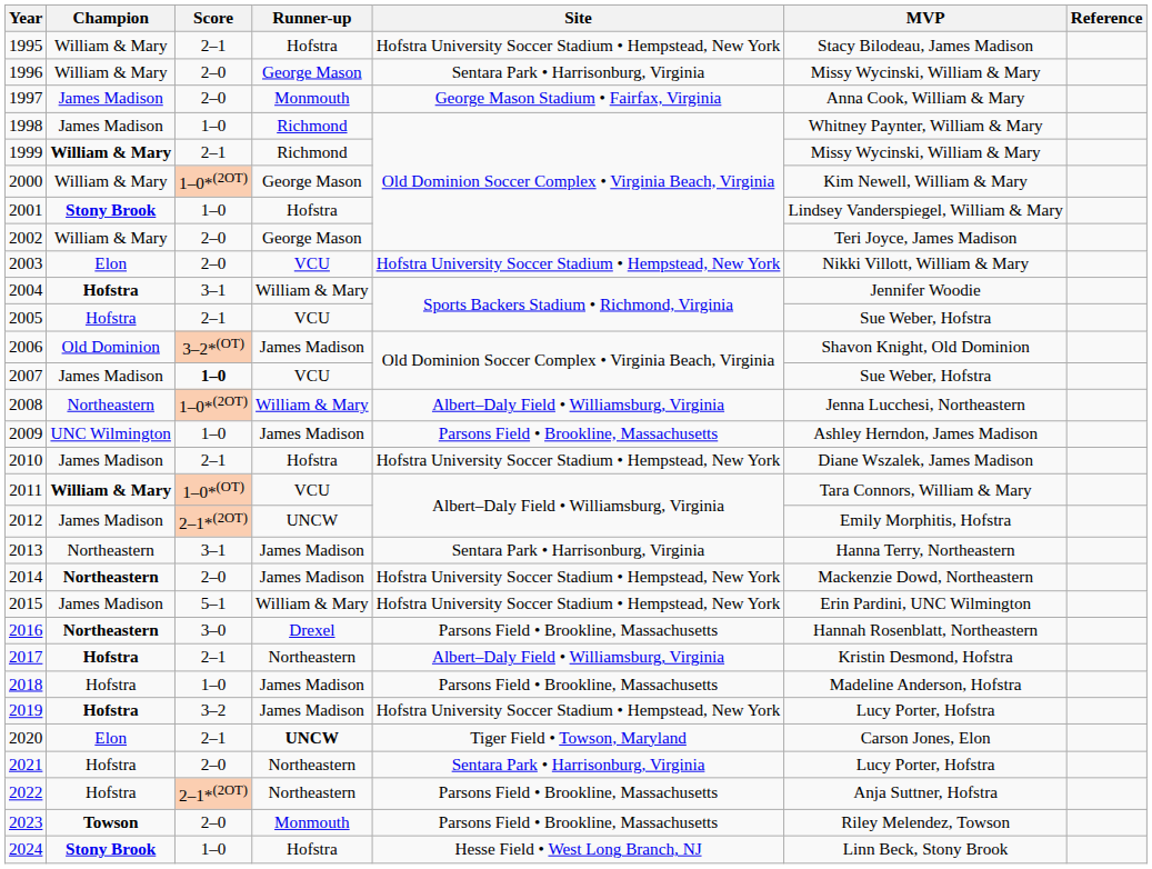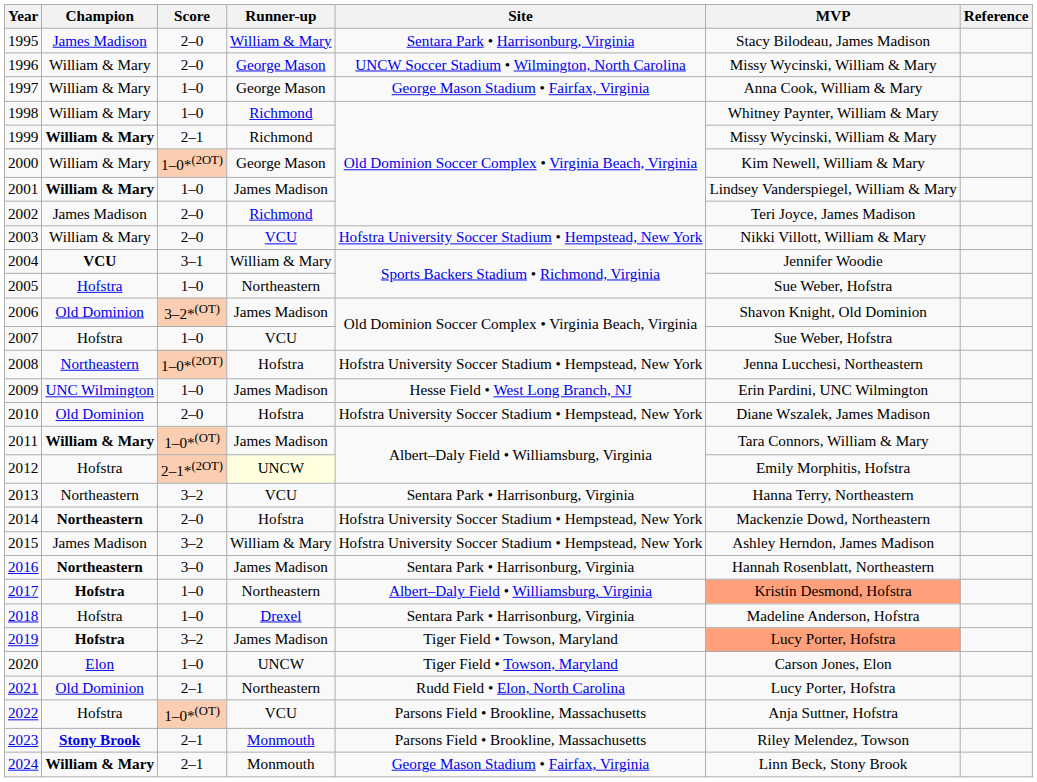 <table class="wikitable sortable" style="text-align:center;">
 <tr>
 <th>Year</th>
 <th>Champion</th>
 <th>Score</th>
 <th>Runner-up</th>
 <th>Site</th>
 <th>MVP</th>
 <th>Reference</th>
 </tr>
 <tr>
 <td>1995</td>
-<td>William & Mary </td>
-<td>2–1</td>
-<td>Hofstra</td>
-<td>Hofstra University Soccer Stadium • Hempstead, New York</td>
+<td><a href='#'>James Madison</a> </td>
+<td>2–0</td>
+<td><a href='#'>William & Mary</a></td>
+<td><a href='#'>Sentara Park</a> • <a href='#'>Harrisonburg, Virginia</a></td>
 <td>Stacy Bilodeau, James Madison</td>
 <td></td>
 </tr>
 <tr>
 <td>1996</td>
 <td>William & Mary </td>
 <td>2–0</td>
 <td><a href='#'>George Mason</a></td>
-<td>Sentara Park • Harrisonburg, Virginia</td>
+<td><a href='#'>UNCW Soccer Stadium</a> • <a href='#'>Wilmington, North Carolina</a></td>
 <td>Missy Wycinski, William & Mary</td>
 <td></td>
 </tr>
 <tr>
 <td>1997</td>
-<td><a href='#'>James Madison</a> </td>
-<td>2–0</td>
-<td><a href='#'>Monmouth</a></td>
+<td>William & Mary </td>
+<td>1–0</td>
+<td>George Mason</td>
 <td><a href='#'>George Mason Stadium</a> • <a href='#'>Fairfax, Virginia</a></td>
 <td>Anna Cook, William & Mary</td>
 <td></td>
 </tr>
 <tr>
 <td>1998</td>
-<td>James Madison </td>
+<td>William & Mary </td>
 <td>1–0</td>
 <td><a href='#'>Richmond</a></td>
 <td rowspan=5><a href='#'>Old Dominion Soccer Complex</a> • <a href='#'>Virginia Beach, Virginia</a></td>
 <td>Whitney Paynter, William & Mary</td>
 <td></td>
 </tr>
 <tr>
 <td>1999</td>
 <td><strong>William & Mary</strong> </td>
 <td>2–1</td>
 <td>Richmond</td>
 <td>Missy Wycinski, William & Mary</td>
 <td></td>
 </tr>
 <tr>
 <td>2000</td>
 <td>William & Mary </td>
 <td style="background-color:#FBCEB1">1–0*<sup>(2OT)</sup></td>
 <td>George Mason</td>
 <td>Kim Newell, William & Mary</td>
 <td></td>
 </tr>
 <tr>
 <td>2001</td>
-<td><strong><a href='#'>Stony Brook</a></strong> </td>
+<td><strong>William & Mary</strong> </td>
 <td>1–0</td>
-<td>Hofstra</td>
+<td>James Madison</td>
 <td>Lindsey Vanderspiegel, William & Mary</td>
 <td></td>
 </tr>
 <tr>
 <td>2002</td>
-<td>William & Mary </td>
+<td>James Madison </td>
 <td>2–0</td>
-<td>George Mason</td>
+<td><a href='#'>Richmond</a></td>
 <td>Teri Joyce, James Madison</td>
 <td></td>
 </tr>
 <tr>
 <td>2003</td>
-<td><a href='#'>Elon</a> </td>
+<td>William & Mary </td>
 <td>2–0</td>
 <td><a href='#'>VCU</a></td>
 <td><a href='#'>Hofstra University Soccer Stadium</a> • <a href='#'>Hempstead, New York</a></td>
 <td>Nikki Villott, William & Mary</td>
 <td></td>
 </tr>
 <tr>
 <td>2004</td>
-<td><strong>Hofstra</strong> </td>
+<td><strong>VCU</strong> </td>
 <td>3–1</td>
 <td>William & Mary</td>
 <td rowspan=2><a href='#'>Sports Backers Stadium</a> • <a href='#'>Richmond, Virginia</a></td>
 <td>Jennifer Woodie</td>
 <td></td>
 </tr>
 <tr>
 <td>2005</td>
 <td><a href='#'>Hofstra</a> </td>
-<td>2–1</td>
-<td>VCU</td>
+<td>1–0</td>
+<td>Northeastern</td>
 <td>Sue Weber, Hofstra</td>
 <td></td>
 </tr>
 <tr>
 <td>2006</td>
 <td><a href='#'>Old Dominion</a> </td>
 <td style="background-color:#FBCEB1">3–2*<sup>(OT)</sup></td>
 <td>James Madison</td>
 <td rowspan=2>Old Dominion Soccer Complex • Virginia Beach, Virginia</td>
 <td>Shavon Knight, Old Dominion</td>
 <td></td>
 </tr>
 <tr>
 <td>2007</td>
-<td>James Madison </td>
-<td><strong>1–0</strong></td>
+<td>Hofstra </td>
+<td>1–0</td>
 <td>VCU</td>
 <td>Sue Weber, Hofstra</td>
 <td></td>
 </tr>
 <tr>
 <td>2008</td>
 <td><a href='#'>Northeastern</a> </td>
 <td style="background-color:#FBCEB1">1–0*<sup>(2OT)</sup></td>
-<td><a href='#'>William & Mary</a></td>
-<td><a href='#'>Albert–Daly Field</a> • <a href='#'>Williamsburg, Virginia</a></td>
+<td>Hofstra</td>
+<td>Hofstra University Soccer Stadium • Hempstead, New York</td>
 <td>Jenna Lucchesi, Northeastern</td>
 <td></td>
 </tr>
 <tr>
 <td>2009</td>
 <td><a href='#'>UNC Wilmington</a> </td>
 <td>1–0</td>
 <td>James Madison</td>
-<td><a href='#'>Parsons Field</a> • <a href='#'>Brookline, Massachusetts</a></td>
-<td>Ashley Herndon, James Madison</td>
+<td>Hesse Field • <a href='#'>West Long Branch, NJ</a></td>
+<td>Erin Pardini, UNC Wilmington</td>
 <td></td>
 </tr>
 <tr>
 <td>2010</td>
-<td>James Madison </td>
-<td>2–1</td>
+<td><a href='#'>Old Dominion</a> </td>
+<td>2–0</td>
 <td>Hofstra</td>
 <td>Hofstra University Soccer Stadium • Hempstead, New York</td>
 <td>Diane Wszalek, James Madison</td>
 <td></td>
 </tr>
 <tr>
 <td>2011</td>
 <td><strong>William & Mary</strong> </td>
 <td style="background-color:#FBCEB1">1–0*<sup>(OT)</sup></td>
-<td>VCU</td>
+<td>James Madison</td>
 <td rowspan=2>Albert–Daly Field • Williamsburg, Virginia</td>
 <td>Tara Connors, William & Mary</td>
 <td></td>
 </tr>
 <tr>
 <td>2012</td>
-<td>James Madison </td>
+<td>Hofstra </td>
 <td style="background-color:#FBCEB1">2–1*<sup>(2OT)</sup></td>
-<td>UNCW</td>
+<td style="background: lightyellow;">UNCW</td>
 <td>Emily Morphitis, Hofstra</td>
 <td></td>
 </tr>
 <tr>
 <td>2013</td>
 <td>Northeastern </td>
-<td>3–1</td>
-<td>James Madison</td>
+<td>3–2</td>
+<td>VCU</td>
 <td>Sentara Park • Harrisonburg, Virginia</td>
 <td>Hanna Terry, Northeastern</td>
 <td></td>
 </tr>
 <tr>
 <td>2014</td>
 <td><strong>Northeastern</strong> </td>
 <td>2–0</td>
-<td>James Madison</td>
+<td>Hofstra</td>
 <td>Hofstra University Soccer Stadium • Hempstead, New York</td>
 <td>Mackenzie Dowd, Northeastern</td>
 <td></td>
 </tr>
 <tr>
 <td>2015</td>
 <td>James Madison </td>
-<td>5–1</td>
+<td>3–2</td>
 <td>William & Mary</td>
 <td>Hofstra University Soccer Stadium • Hempstead, New York</td>
-<td>Erin Pardini, UNC Wilmington</td>
+<td>Ashley Herndon, James Madison</td>
 <td></td>
 </tr>
 <tr>
 <td><a href='#'>2016</a></td>
 <td><strong>Northeastern</strong> </td>
 <td>3–0</td>
-<td><a href='#'>Drexel</a></td>
-<td>Parsons Field • Brookline, Massachusetts</td>
+<td>James Madison</td>
+<td>Sentara Park • Harrisonburg, Virginia</td>
 <td>Hannah Rosenblatt, Northeastern</td>
 <td></td>
 </tr>
 <tr>
 <td><a href='#'>2017</a></td>
 <td><strong>Hofstra</strong> </td>
-<td>2–1</td>
+<td>1–0</td>
 <td>Northeastern</td>
 <td><a href='#'>Albert–Daly Field</a> • <a href='#'>Williamsburg, Virginia</a></td>
-<td>Kristin Desmond, Hofstra</td>
+<td style="background: lightsalmon;">Kristin Desmond, Hofstra</td>
 <td></td>
 </tr>
 <tr>
 <td><a href='#'>2018</a></td>
 <td>Hofstra </td>
 <td>1–0</td>
-<td>James Madison</td>
-<td>Parsons Field • Brookline, Massachusetts</td>
+<td><a href='#'>Drexel</a></td>
+<td>Sentara Park • Harrisonburg, Virginia</td>
 <td>Madeline Anderson, Hofstra</td>
 <td></td>
 </tr>
 <tr>
 <td><a href='#'>2019</a></td>
 <td><strong>Hofstra</strong> </td>
 <td>3–2</td>
 <td>James Madison</td>
-<td>Hofstra University Soccer Stadium • Hempstead, New York</td>
-<td>Lucy Porter, Hofstra</td>
+<td>Tiger Field • Towson, Maryland</td>
+<td style="background: lightsalmon;">Lucy Porter, Hofstra</td>
 <td></td>
 </tr>
 <tr>
 <td>2020</td>
 <td><a href='#'>Elon</a> </td>
-<td>2–1</td>
-<td><strong>UNCW</strong></td>
+<td>1–0</td>
+<td>UNCW</td>
 <td>Tiger Field • <a href='#'>Towson, Maryland</a></td>
 <td>Carson Jones, Elon</td>
 <td></td>
 </tr>
 <tr>
 <td><a href='#'>2021</a></td>
-<td>Hofstra </td>
-<td>2–0</td>
+<td><a href='#'>Old Dominion</a> </td>
+<td>2–1</td>
 <td>Northeastern</td>
-<td><a href='#'>Sentara Park</a> • <a href='#'>Harrisonburg, Virginia</a></td>
+<td>Rudd Field • <a href='#'>Elon, North Carolina</a></td>
 <td>Lucy Porter, Hofstra</td>
 <td></td>
 </tr>
 <tr>
 <td><a href='#'>2022</a></td>
 <td>Hofstra </td>
-<td style="background-color:#FBCEB1">2–1*<sup>(2OT)</sup></td>
-<td>Northeastern</td>
+<td style="background-color:#FBCEB1">1–0*<sup>(OT)</sup></td>
+<td>VCU</td>
 <td>Parsons Field • Brookline, Massachusetts</td>
 <td>Anja Suttner, Hofstra</td>
 <td></td>
 </tr>
 <tr>
 <td><a href='#'>2023</a></td>
-<td><strong>Towson</strong> </td>
-<td>2–0</td>
+<td><strong><a href='#'>Stony Brook</a></strong> </td>
+<td>2–1</td>
 <td><a href='#'>Monmouth</a></td>
 <td>Parsons Field • Brookline, Massachusetts</td>
 <td>Riley Melendez, Towson</td>
 <td></td>
 </tr>
 <tr>
 <td><a href='#'>2024</a></td>
-<td><strong><a href='#'>Stony Brook</a></strong> </td>
-<td>1–0</td>
-<td>Hofstra</td>
-<td>Hesse Field • <a href='#'>West Long Branch, NJ</a></td>
+<td><strong>William & Mary</strong> </td>
+<td>2–1</td>
+<td>Monmouth</td>
+<td><a href='#'>George Mason Stadium</a> • <a href='#'>Fairfax, Virginia</a></td>
 <td>Linn Beck, Stony Brook</td>
 <td></td>
 </tr>
 </table>
